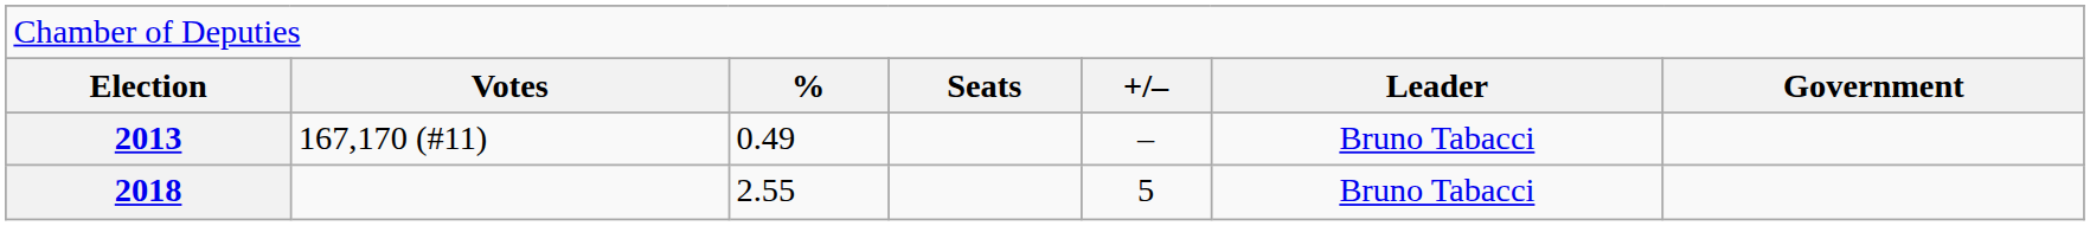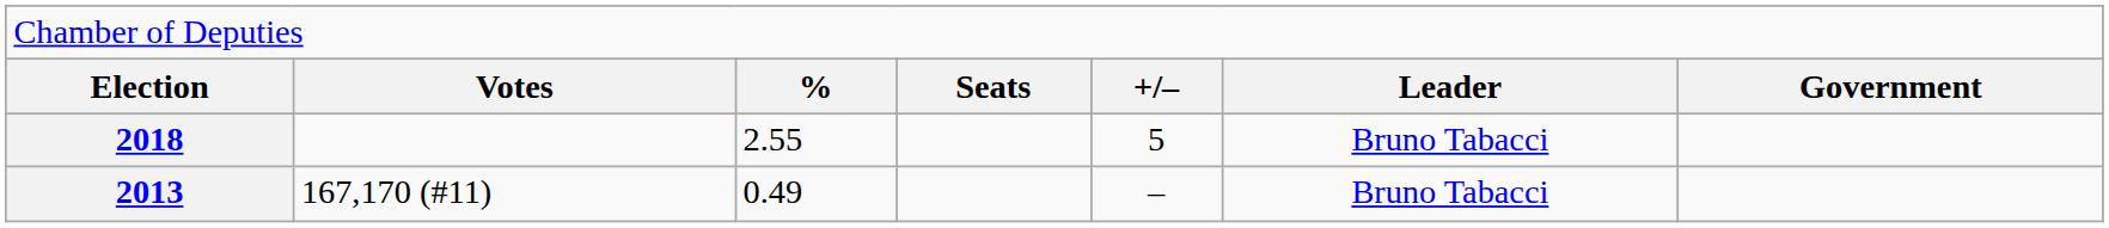 <table class=wikitable style="width:50%; border:1px #AAAAFF solid">
 <tr>
 <td colspan=7><a href='#'>Chamber of Deputies</a></td>
 </tr>
 <tr>
 <th>Election</th>
 <th>Votes</th>
 <th>%</th>
 <th>Seats</th>
 <th>+/–</th>
 <th>Leader</th>
 <th>Government</th>
 </tr>
 <tr>
+<th><a href='#'>2018</a></th>
+<td></td>
+<td>2.55</td>
+<td></td>
+<td style="text-align:center;"> 5</td>
+<td style="text-align:center;"><a href='#'>Bruno Tabacci</a></td>
+<td></td>
+</tr>
+<tr>
 <th><a href='#'>2013</a></th>
 <td>167,170 (#11)</td>
 <td>0.49</td>
 <td></td>
 <td style="text-align:center;">–</td>
 <td style="text-align:center;"><a href='#'>Bruno Tabacci</a></td>
 <td></td>
 </tr>
-<tr>
-<th><a href='#'>2018</a></th>
-<td></td>
-<td>2.55</td>
-<td></td>
-<td style="text-align:center;"> 5</td>
-<td style="text-align:center;"><a href='#'>Bruno Tabacci</a></td>
-<td></td>
-</tr>
 </table>
